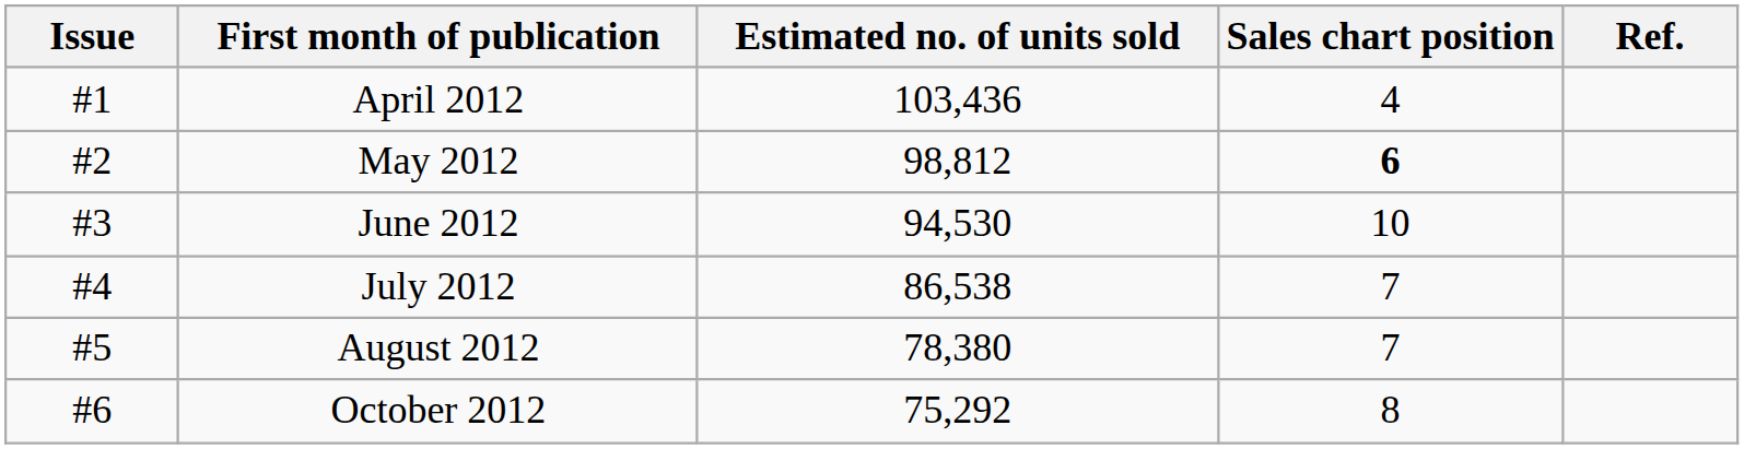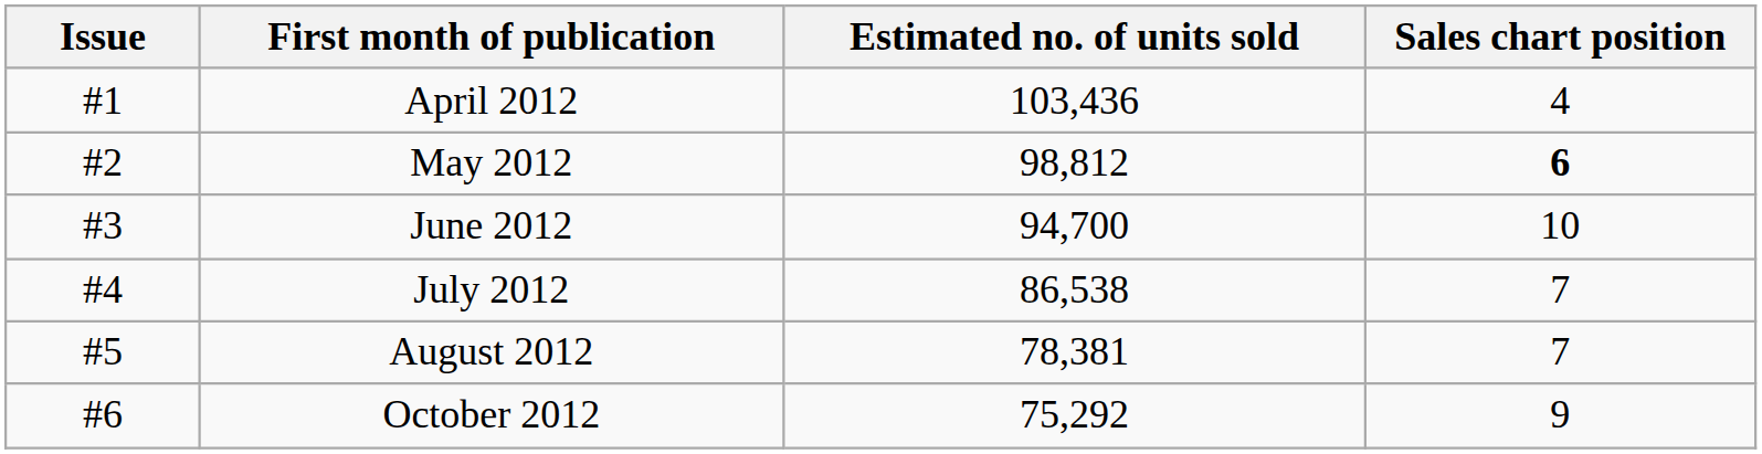 <table class="wikitable" style="width:auto; text-align:center;">
 <tr>
 <th width=10%>Issue</th>
 <th width=30%>First month of publication</th>
 <th width=30%>Estimated no. of units sold</th>
 <th width=20%>Sales chart position</th>
-<th width=10%>Ref.</th>
 </tr>
 <tr>
 <td>#1</td>
 <td>April 2012</td>
 <td>103,436</td>
 <td>4</td>
-<td></td>
 </tr>
 <tr>
 <td>#2</td>
 <td>May 2012</td>
 <td>98,812</td>
 <td><strong>6</strong></td>
-<td></td>
 </tr>
 <tr>
 <td>#3</td>
 <td>June 2012</td>
-<td>94,530</td>
+<td>94,700</td>
 <td>10</td>
-<td></td>
 </tr>
 <tr>
 <td>#4</td>
 <td>July 2012</td>
 <td>86,538</td>
 <td>7</td>
-<td></td>
 </tr>
 <tr>
 <td>#5</td>
 <td>August 2012</td>
-<td>78,380</td>
+<td>78,381</td>
 <td>7</td>
-<td></td>
 </tr>
 <tr>
 <td>#6</td>
 <td>October 2012</td>
 <td>75,292</td>
-<td>8</td>
-<td></td>
+<td>9</td>
 </tr>
 </table>
